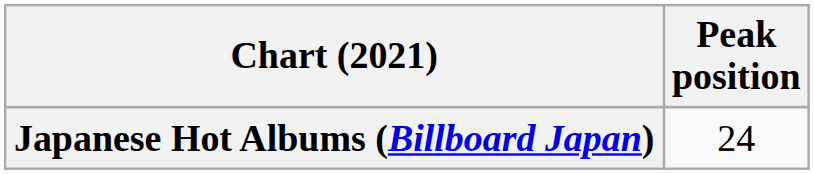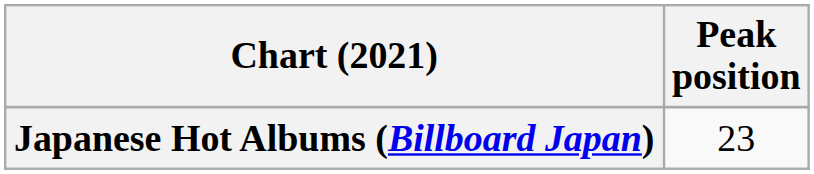 <table class="wikitable sortable plainrowheaders" style="text-align:center">
 <tr>
 <th scope="col">Chart (2021)</th>
 <th scope="col">Peak<br>position</th>
 </tr>
 <tr>
 </tr>
 <tr>
 <th scope="row">Japanese Hot Albums (<em><a href='#'>Billboard Japan</a></em>)</th>
-<td>24</td>
+<td>23</td>
 </tr>
 </table>
